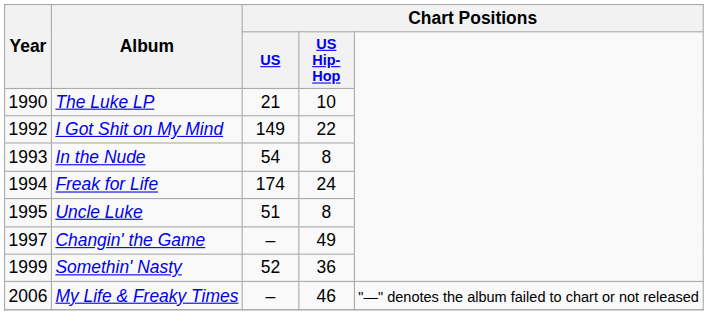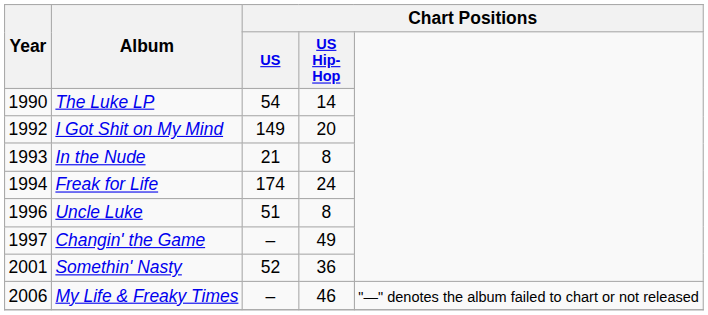 <table class="wikitable" style="text-align:center;">
 <tr>
 <th rowspan="2">Year</th>
 <th rowspan="2">Album</th>
 <th colspan="3">Chart Positions</th>
 </tr>
 <tr style="font-size:smaller;">
 <th width="45"><a href='#'>US</a></th>
 <th width="45"><a href='#'>US Hip-Hop</a></th>
 </tr>
 <tr>
 <td>1990</td>
 <td align="left"><em><a href='#'>The Luke LP</a></em></td>
-<td>21</td>
-<td>10</td>
+<td>54</td>
+<td>14</td>
 </tr>
 <tr>
 <td>1992</td>
 <td align="left"><em><a href='#'>I Got Shit on My Mind</a></em></td>
 <td>149</td>
-<td>22</td>
+<td>20</td>
 </tr>
 <tr>
 <td>1993</td>
 <td align="left"><em><a href='#'>In the Nude</a></em></td>
-<td>54</td>
+<td>21</td>
 <td>8</td>
 </tr>
 <tr>
 <td>1994</td>
 <td align="left"><em><a href='#'>Freak for Life</a></em></td>
 <td>174</td>
 <td>24</td>
 </tr>
 <tr>
-<td>1995</td>
+<td>1996</td>
 <td align="left"><em><a href='#'>Uncle Luke</a></em></td>
 <td>51</td>
 <td>8</td>
 </tr>
 <tr>
 <td>1997</td>
 <td align="left"><em><a href='#'>Changin' the Game</a></em></td>
 <td>–</td>
 <td>49</td>
 </tr>
 <tr>
-<td>1999</td>
+<td>2001</td>
 <td align="left"><em><a href='#'>Somethin' Nasty</a></em></td>
 <td>52</td>
 <td>36</td>
 </tr>
 <tr>
 <td>2006</td>
 <td align="left"><em><a href='#'>My Life & Freaky Times</a></em></td>
 <td>–</td>
 <td>46</td>
 <td align="center" colspan="7"><small>"—" denotes the album failed to chart or not released</small></td>
 </tr>
 <tr>
 </tr>
 </table>
